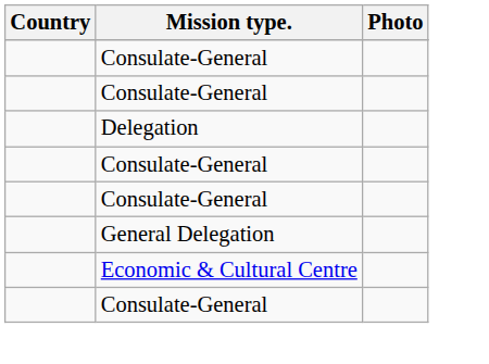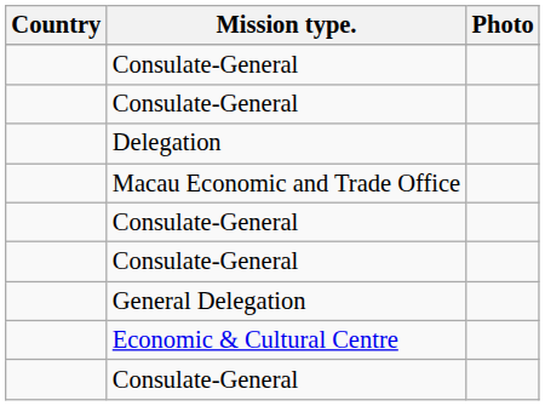 <table class="wikitable sortable">
 <tr valign="middle">
 <th>Country</th>
 <th>Mission type.</th>
 <th>Photo</th>
 </tr>
 <tr style="font-weight:bold; background-color: #DDDDDD">
 </tr>
 <tr>
 <td></td>
 <td>Consulate-General</td>
 <td></td>
 </tr>
 <tr>
 <td></td>
 <td>Consulate-General</td>
 <td></td>
 </tr>
 <tr>
 <td></td>
 <td>Delegation</td>
+<td></td>
+</tr>
+<tr>
+<td></td>
+<td>Macau Economic and Trade Office</td>
 <td></td>
 </tr>
 <tr>
 <td></td>
 <td>Consulate-General</td>
 <td></td>
 </tr>
 <tr>
 <td></td>
 <td>Consulate-General</td>
 <td></td>
 </tr>
 <tr>
 <td></td>
 <td>General Delegation</td>
 <td></td>
 </tr>
 <tr>
 <td></td>
 <td><a href='#'>Economic & Cultural Centre</a></td>
 <td></td>
 </tr>
 <tr>
 <td></td>
 <td>Consulate-General</td>
 <td></td>
 </tr>
 </table>
